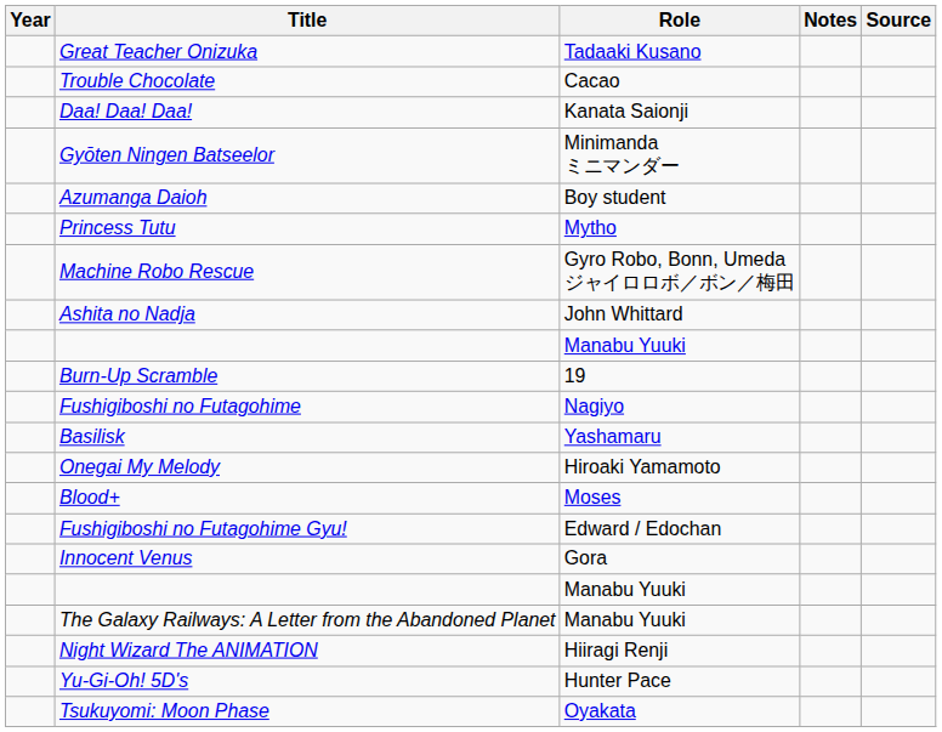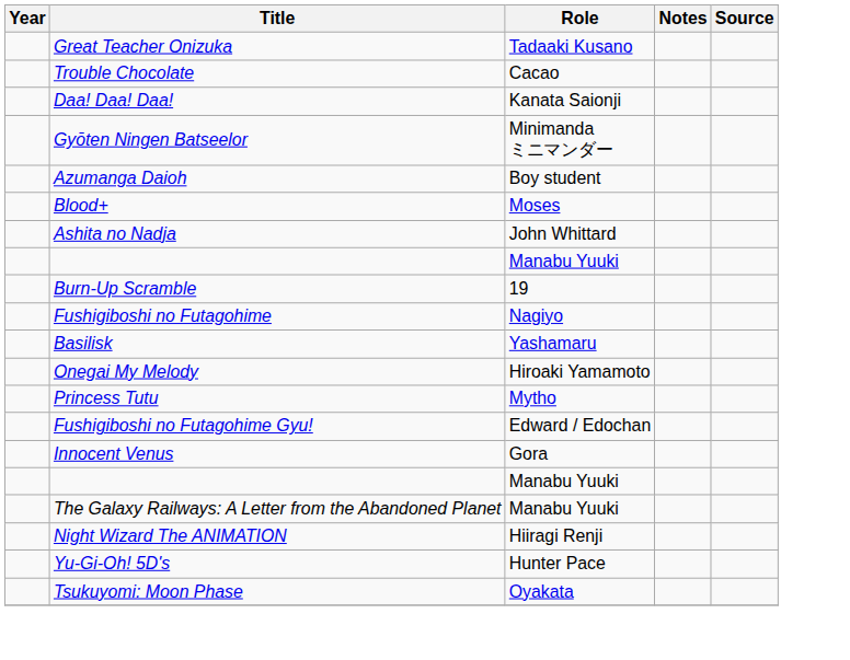 <table class="wikitable sortable plainrowheaders">
 <tr>
 <th>Year</th>
 <th>Title</th>
 <th>Role</th>
 <th class="unsortable">Notes</th>
 <th class="unsortable">Source</th>
 </tr>
 <tr>
 <td></td>
 <td><em><a href='#'>Great Teacher Onizuka</a></em></td>
 <td><a href='#'>Tadaaki Kusano</a></td>
 <td></td>
 <td></td>
 </tr>
 <tr>
 <td></td>
 <td><em><a href='#'>Trouble Chocolate</a></em></td>
 <td>Cacao</td>
 <td></td>
 <td></td>
 </tr>
 <tr>
 <td></td>
 <td><em><a href='#'>Daa! Daa! Daa!</a></em></td>
 <td>Kanata Saionji</td>
 <td></td>
 <td></td>
 </tr>
 <tr>
 <td></td>
 <td><em><a href='#'>Gyōten Ningen Batseelor</a></em></td>
 <td>Minimanda<br>ミニマンダー</td>
 <td></td>
 <td></td>
 </tr>
 <tr>
 <td></td>
 <td><em><a href='#'>Azumanga Daioh</a></em></td>
 <td>Boy student</td>
 <td></td>
 <td></td>
 </tr>
 <tr>
 <td></td>
-<td><em><a href='#'>Princess Tutu</a></em></td>
-<td><a href='#'>Mytho</a></td>
-<td></td>
-<td></td>
-</tr>
-<tr>
-<td></td>
-<td><em><a href='#'>Machine Robo Rescue</a></em></td>
-<td>Gyro Robo, Bonn, Umeda<br>ジャイロロボ／ボン／梅田</td>
+<td><em><a href='#'>Blood+</a></em></td>
+<td><a href='#'>Moses</a></td>
 <td></td>
 <td></td>
 </tr>
 <tr>
 <td></td>
 <td><em><a href='#'>Ashita no Nadja</a></em></td>
 <td>John Whittard</td>
 <td></td>
 <td></td>
 </tr>
 <tr>
 <td></td>
 <td><em></em></td>
 <td><a href='#'>Manabu Yuuki</a></td>
 <td></td>
 <td></td>
 </tr>
 <tr>
 <td></td>
 <td><em><a href='#'>Burn-Up Scramble</a></em></td>
 <td>19</td>
 <td></td>
 <td></td>
 </tr>
 <tr>
 <td></td>
 <td><em><a href='#'>Fushigiboshi no Futagohime</a></em></td>
 <td><a href='#'>Nagiyo</a></td>
 <td></td>
 <td></td>
 </tr>
 <tr>
 <td></td>
 <td><em><a href='#'>Basilisk</a></em></td>
 <td><a href='#'>Yashamaru</a></td>
 <td></td>
 <td></td>
 </tr>
 <tr>
 <td></td>
 <td><em><a href='#'>Onegai My Melody</a></em></td>
 <td>Hiroaki Yamamoto</td>
 <td></td>
 <td></td>
 </tr>
 <tr>
 <td></td>
-<td><em><a href='#'>Blood+</a></em></td>
-<td><a href='#'>Moses</a></td>
+<td><em><a href='#'>Princess Tutu</a></em></td>
+<td><a href='#'>Mytho</a></td>
 <td></td>
 <td></td>
 </tr>
 <tr>
 <td></td>
 <td><em><a href='#'>Fushigiboshi no Futagohime Gyu!</a></em></td>
 <td>Edward / Edochan</td>
 <td></td>
 <td></td>
 </tr>
 <tr>
 <td></td>
 <td><em><a href='#'>Innocent Venus</a></em></td>
 <td>Gora</td>
 <td></td>
 <td></td>
 </tr>
 <tr>
 <td></td>
 <td><em></em></td>
 <td>Manabu Yuuki</td>
 <td></td>
 <td></td>
 </tr>
 <tr>
 <td></td>
 <td><em>The Galaxy Railways: A Letter from the Abandoned Planet</em></td>
 <td>Manabu Yuuki</td>
 <td></td>
 <td></td>
 </tr>
 <tr>
 <td></td>
 <td><em><a href='#'>Night Wizard The ANIMATION</a></em></td>
 <td>Hiiragi Renji</td>
 <td></td>
 <td></td>
 </tr>
 <tr>
 <td></td>
 <td><em><a href='#'>Yu-Gi-Oh! 5D's</a></em></td>
 <td>Hunter Pace</td>
 <td></td>
 <td></td>
 </tr>
 <tr>
 <td></td>
 <td><em><a href='#'>Tsukuyomi: Moon Phase</a></em></td>
 <td><a href='#'>Oyakata</a></td>
 <td></td>
 <td></td>
 </tr>
 <tr>
 </tr>
 </table>
